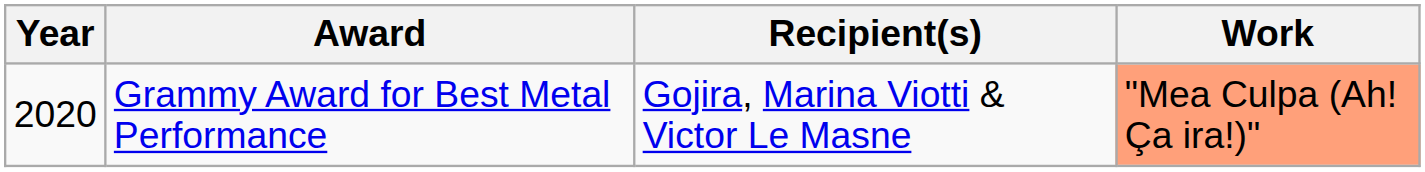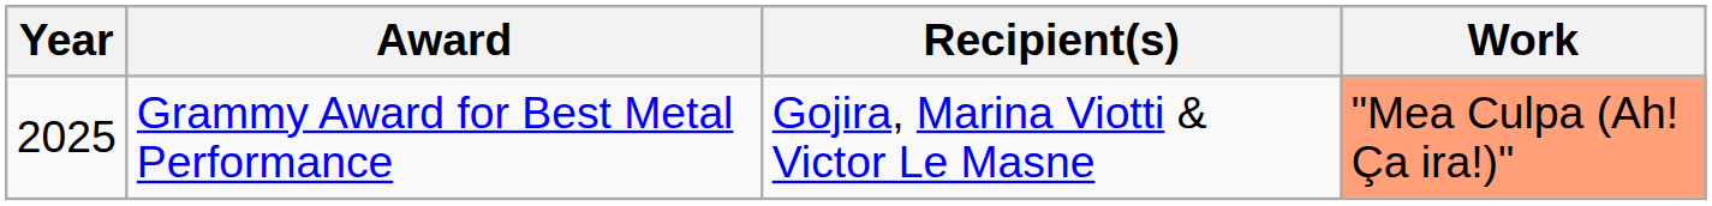 <table class="wikitable">
 <tr>
 <th>Year</th>
 <th>Award</th>
 <th>Recipient(s)</th>
 <th>Work</th>
 </tr>
 <tr>
-<td>2020</td>
+<td>2025</td>
 <td><a href='#'>Grammy Award for Best Metal Performance</a></td>
 <td><a href='#'>Gojira</a>, <a href='#'>Marina Viotti</a> & <a href='#'>Victor Le Masne</a></td>
 <td style="background: lightsalmon;">"Mea Culpa (Ah! Ça ira!)"</td>
 </tr>
 </table>
